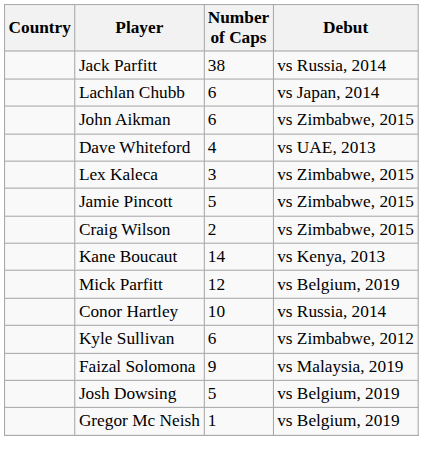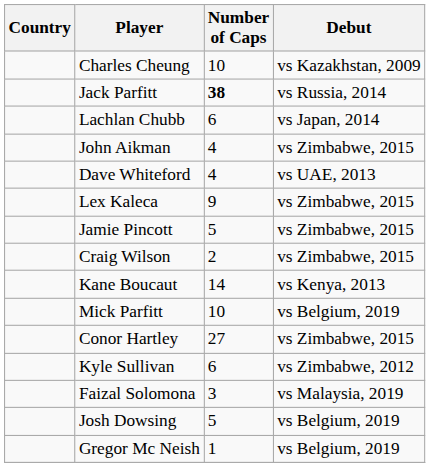 <table class="wikitable">
 <tr>
 <th>Country</th>
 <th>Player</th>
 <th>Number<br>of Caps</th>
 <th>Debut</th>
 </tr>
 <tr>
 <td></td>
+<td>Charles Cheung</td>
+<td>10</td>
+<td>vs Kazakhstan, 2009</td>
+</tr>
+<tr>
+<td></td>
 <td>Jack Parfitt</td>
-<td>38</td>
+<td><strong>38</strong></td>
 <td>vs Russia, 2014</td>
 </tr>
 <tr>
 <td></td>
 <td>Lachlan Chubb</td>
 <td>6</td>
 <td>vs Japan, 2014</td>
 </tr>
 <tr>
 <td></td>
 <td>John Aikman</td>
-<td>6</td>
+<td>4</td>
 <td>vs Zimbabwe, 2015</td>
 </tr>
 <tr>
 <td></td>
 <td>Dave Whiteford</td>
 <td>4</td>
 <td>vs UAE, 2013</td>
 </tr>
 <tr>
 <td></td>
 <td>Lex Kaleca</td>
-<td>3</td>
+<td>9</td>
 <td>vs Zimbabwe, 2015</td>
 </tr>
 <tr>
 <td></td>
 <td>Jamie Pincott</td>
 <td>5</td>
 <td>vs Zimbabwe, 2015</td>
 </tr>
 <tr>
 <td></td>
 <td>Craig Wilson</td>
 <td>2</td>
 <td>vs Zimbabwe, 2015</td>
 </tr>
 <tr>
 <td></td>
 <td>Kane Boucaut</td>
 <td>14</td>
 <td>vs Kenya, 2013</td>
 </tr>
 <tr>
 <td></td>
 <td>Mick Parfitt</td>
-<td>12</td>
+<td>10</td>
 <td>vs Belgium, 2019</td>
 </tr>
 <tr>
 <td></td>
 <td>Conor Hartley</td>
-<td>10</td>
-<td>vs Russia, 2014</td>
+<td>27</td>
+<td>vs Zimbabwe, 2015</td>
 </tr>
 <tr>
 <td></td>
 <td>Kyle Sullivan</td>
 <td>6</td>
 <td>vs Zimbabwe, 2012</td>
 </tr>
 <tr>
 <td></td>
 <td>Faizal Solomona</td>
-<td>9</td>
+<td>3</td>
 <td>vs Malaysia, 2019</td>
 </tr>
 <tr>
 <td></td>
 <td>Josh Dowsing</td>
 <td>5</td>
 <td>vs Belgium, 2019</td>
 </tr>
 <tr>
 <td></td>
 <td>Gregor Mc Neish</td>
 <td>1</td>
 <td>vs Belgium, 2019</td>
 </tr>
 <tr>
 </tr>
 </table>
